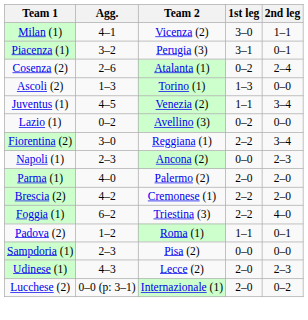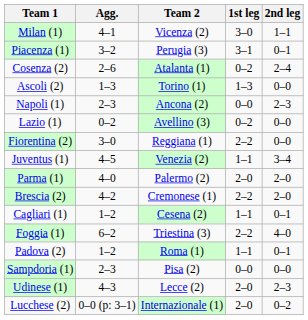 <table class="wikitable" style="text-align: center">
 <tr>
 <th>Team 1</th>
 <th>Agg.</th>
 <th>Team 2</th>
 <th>1st leg</th>
 <th>2nd leg</th>
 </tr>
 <tr>
 <td bgcolor="ccffcc"><a href='#'>Milan</a> (1)</td>
 <td>4–1</td>
 <td><a href='#'>Vicenza</a> (2)</td>
 <td>3–0</td>
 <td>1–1</td>
 </tr>
 <tr>
 <td bgcolor="ccffcc"><a href='#'>Piacenza</a> (1)</td>
 <td>3–2</td>
 <td><a href='#'>Perugia</a> (3)</td>
 <td>3–1</td>
 <td>0–1</td>
 </tr>
 <tr>
 <td><a href='#'>Cosenza</a> (2)</td>
 <td>2–6</td>
 <td bgcolor="ccffcc"><a href='#'>Atalanta</a> (1)</td>
 <td>0–2</td>
 <td>2–4</td>
 </tr>
 <tr>
 <td><a href='#'>Ascoli</a> (2)</td>
 <td>1–3</td>
 <td bgcolor="ccffcc"><a href='#'>Torino</a> (1)</td>
 <td>1–3</td>
 <td>0–0</td>
 </tr>
 <tr>
-<td><a href='#'>Juventus</a> (1)</td>
-<td>4–5</td>
-<td bgcolor="ccffcc"><a href='#'>Venezia</a> (2)</td>
-<td>1–1</td>
-<td>3–4</td>
+<td><a href='#'>Napoli</a> (1)</td>
+<td>2–3</td>
+<td bgcolor="ccffcc"><a href='#'>Ancona</a> (2)</td>
+<td>0–0</td>
+<td>2–3</td>
 </tr>
 <tr>
 <td><a href='#'>Lazio</a> (1)</td>
 <td>0–2</td>
 <td bgcolor="ccffcc"><a href='#'>Avellino</a> (3)</td>
 <td>0–2</td>
 <td>0–0</td>
 </tr>
 <tr>
 <td bgcolor="ccffcc"><a href='#'>Fiorentina</a> (2)</td>
 <td>3–0</td>
 <td><a href='#'>Reggiana</a> (1)</td>
 <td>2–2</td>
-<td>3–4</td>
+<td>0–0</td>
 </tr>
 <tr>
-<td><a href='#'>Napoli</a> (1)</td>
-<td>2–3</td>
-<td bgcolor="ccffcc"><a href='#'>Ancona</a> (2)</td>
-<td>0–0</td>
-<td>2–3</td>
+<td><a href='#'>Juventus</a> (1)</td>
+<td>4–5</td>
+<td bgcolor="ccffcc"><a href='#'>Venezia</a> (2)</td>
+<td>1–1</td>
+<td>3–4</td>
 </tr>
 <tr>
 <td bgcolor="ccffcc"><a href='#'>Parma</a> (1)</td>
 <td>4–0</td>
 <td><a href='#'>Palermo</a> (2)</td>
 <td>2–0</td>
 <td>2–0</td>
 </tr>
 <tr>
 <td bgcolor="ccffcc"><a href='#'>Brescia</a> (2)</td>
 <td>4–2</td>
 <td><a href='#'>Cremonese</a> (1)</td>
 <td>2–2</td>
 <td>2–0</td>
+</tr>
+<tr>
+<td><a href='#'>Cagliari</a> (1)</td>
+<td>1–2</td>
+<td bgcolor="ccffcc"><a href='#'>Cesena</a> (2)</td>
+<td>1–1</td>
+<td>0–1</td>
 </tr>
 <tr>
 <td bgcolor="ccffcc"><a href='#'>Foggia</a> (1)</td>
 <td>6–2</td>
 <td><a href='#'>Triestina</a> (3)</td>
 <td>2–2</td>
 <td>4–0</td>
 </tr>
 <tr>
 <td><a href='#'>Padova</a> (2)</td>
 <td>1–2</td>
 <td bgcolor="ccffcc"><a href='#'>Roma</a> (1)</td>
 <td>1–1</td>
 <td>0–1</td>
 </tr>
 <tr>
 <td bgcolor="ccffcc"><a href='#'>Sampdoria</a> (1)</td>
 <td>2–3</td>
 <td><a href='#'>Pisa</a> (2)</td>
 <td>0–0</td>
 <td>0–0</td>
 </tr>
 <tr>
 <td bgcolor="ccffcc"><a href='#'>Udinese</a> (1)</td>
 <td>4–3</td>
 <td><a href='#'>Lecce</a> (2)</td>
 <td>2–0</td>
 <td>2–3</td>
 </tr>
 <tr>
 <td><a href='#'>Lucchese</a> (2)</td>
 <td>0–0 (p: 3–1)</td>
 <td bgcolor="ccffcc"><a href='#'>Internazionale</a> (1)</td>
 <td>2–0</td>
 <td>0–2</td>
 </tr>
 </table>
